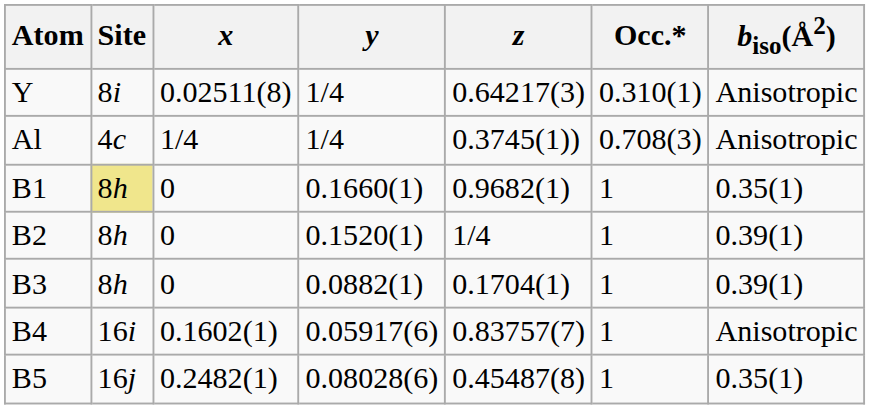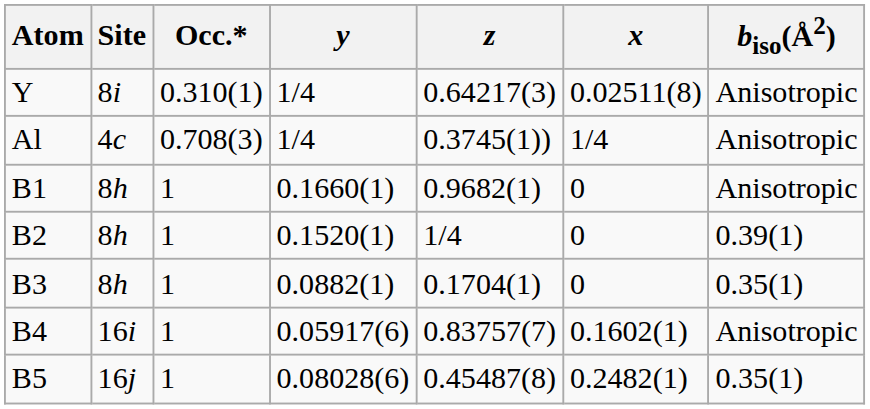 <table class="wikitable">
 <tr>
 <th>Atom</th>
 <th>Site</th>
-<th><em>x</em></th>
+<th>Occ.*</th>
 <th><em>y</em></th>
 <th><em>z</em></th>
-<th>Occ.*</th>
+<th><em>x</em></th>
 <th><em>b</em><sub>iso</sub>(Å<sup>2</sup>)</th>
 </tr>
 <tr>
 <td>Y</td>
 <td>8<em>i</em></td>
-<td>0.02511(8)</td>
+<td>0.310(1)</td>
 <td>1/4</td>
 <td>0.64217(3)</td>
-<td>0.310(1)</td>
+<td>0.02511(8)</td>
 <td>Anisotropic</td>
 </tr>
 <tr>
 <td>Al</td>
 <td>4<em>c</em></td>
-<td>1/4</td>
+<td>0.708(3)</td>
 <td>1/4</td>
 <td>0.3745(1))</td>
-<td>0.708(3)</td>
+<td>1/4</td>
 <td>Anisotropic</td>
 </tr>
 <tr>
 <td>B1</td>
-<td style="background: khaki;">8<em>h</em></td>
-<td>0</td>
+<td>8<em>h</em></td>
+<td>1</td>
 <td>0.1660(1)</td>
 <td>0.9682(1)</td>
-<td>1</td>
-<td>0.35(1)</td>
+<td>0</td>
+<td>Anisotropic</td>
 </tr>
 <tr>
 <td>B2</td>
 <td>8<em>h</em></td>
-<td>0</td>
+<td>1</td>
 <td>0.1520(1)</td>
 <td>1/4</td>
-<td>1</td>
+<td>0</td>
 <td>0.39(1)</td>
 </tr>
 <tr>
 <td>B3</td>
 <td>8<em>h</em></td>
-<td>0</td>
+<td>1</td>
 <td>0.0882(1)</td>
 <td>0.1704(1)</td>
-<td>1</td>
-<td>0.39(1)</td>
+<td>0</td>
+<td>0.35(1)</td>
 </tr>
 <tr>
 <td>B4</td>
 <td>16<em>i</em></td>
-<td>0.1602(1)</td>
+<td>1</td>
 <td>0.05917(6)</td>
 <td>0.83757(7)</td>
-<td>1</td>
+<td>0.1602(1)</td>
 <td>Anisotropic</td>
 </tr>
 <tr>
 <td>B5</td>
 <td>16<em>j</em></td>
-<td>0.2482(1)</td>
+<td>1</td>
 <td>0.08028(6)</td>
 <td>0.45487(8)</td>
-<td>1</td>
+<td>0.2482(1)</td>
 <td>0.35(1)</td>
 </tr>
 </table>
